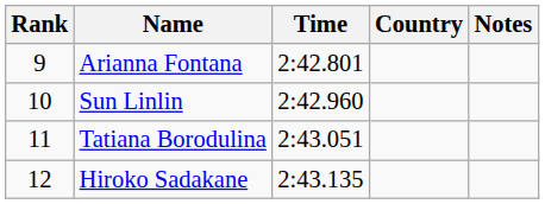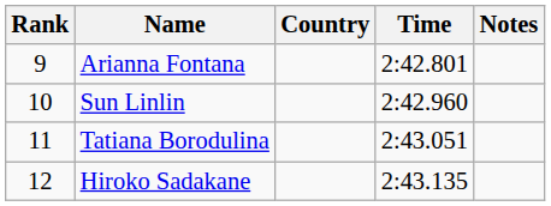 <table class="wikitable sortable" style="text-align:center">
 <tr>
 <th>Rank</th>
 <th>Name</th>
+<th>Country</th>
 <th>Time</th>
-<th>Country</th>
 <th>Notes</th>
 </tr>
 <tr>
 <td>9</td>
 <td align=left><a href='#'>Arianna Fontana</a></td>
+<td align=left></td>
 <td>2:42.801</td>
-<td align=left></td>
 <td></td>
 </tr>
 <tr>
 <td>10</td>
 <td align=left><a href='#'>Sun Linlin</a></td>
+<td align=left></td>
 <td>2:42.960</td>
-<td align=left></td>
 <td></td>
 </tr>
 <tr>
 <td>11</td>
 <td align=left><a href='#'>Tatiana Borodulina</a></td>
+<td align=left></td>
 <td>2:43.051</td>
-<td align=left></td>
 <td></td>
 </tr>
 <tr>
 <td>12</td>
 <td align=left><a href='#'>Hiroko Sadakane</a></td>
+<td align=left></td>
 <td>2:43.135</td>
-<td align=left></td>
 <td></td>
 </tr>
 </table>
